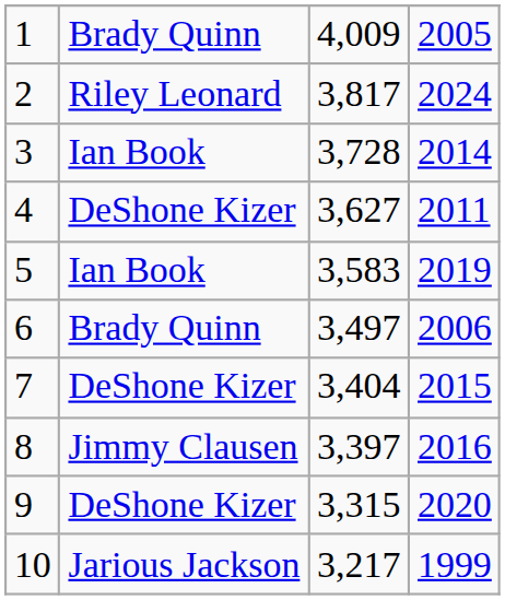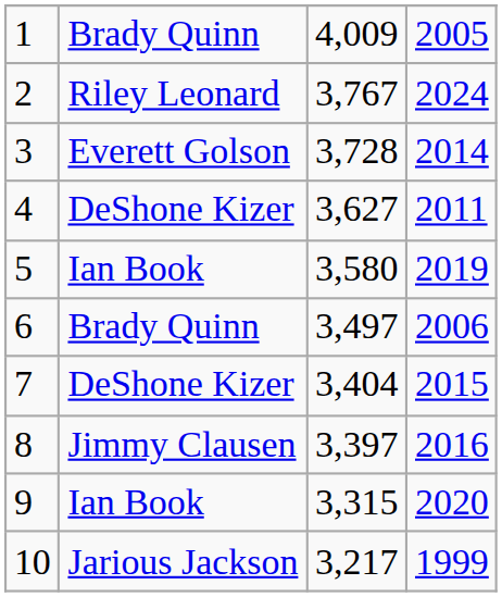 <table class="wikitable">
 <tr>
 </tr>
 <tr>
 <td>1</td>
 <td><a href='#'>Brady Quinn</a></td>
 <td><abbr>4,009</abbr></td>
 <td><a href='#'>2005</a></td>
 </tr>
 <tr>
 <td>2</td>
 <td><a href='#'>Riley Leonard</a></td>
-<td><abbr>3,817</abbr></td>
+<td><abbr>3,767</abbr></td>
 <td><a href='#'>2024</a></td>
 </tr>
 <tr>
 <td>3</td>
-<td><a href='#'>Ian Book</a></td>
+<td><a href='#'>Everett Golson</a></td>
 <td><abbr>3,728</abbr></td>
 <td><a href='#'>2014</a></td>
 </tr>
 <tr>
 <td>4</td>
 <td><a href='#'>DeShone Kizer</a></td>
 <td><abbr>3,627</abbr></td>
 <td><a href='#'>2011</a></td>
 </tr>
 <tr>
 <td>5</td>
 <td><a href='#'>Ian Book</a></td>
-<td><abbr>3,583</abbr></td>
+<td><abbr>3,580</abbr></td>
 <td><a href='#'>2019</a></td>
 </tr>
 <tr>
 <td>6</td>
 <td><a href='#'>Brady Quinn</a></td>
 <td><abbr>3,497</abbr></td>
 <td><a href='#'>2006</a></td>
 </tr>
 <tr>
 <td>7</td>
 <td><a href='#'>DeShone Kizer</a></td>
 <td><abbr>3,404</abbr></td>
 <td><a href='#'>2015</a></td>
 </tr>
 <tr>
 <td>8</td>
 <td><a href='#'>Jimmy Clausen</a></td>
 <td><abbr>3,397</abbr></td>
 <td><a href='#'>2016</a></td>
 </tr>
 <tr>
 <td>9</td>
-<td><a href='#'>DeShone Kizer</a></td>
+<td><a href='#'>Ian Book</a></td>
 <td><abbr>3,315</abbr></td>
 <td><a href='#'>2020</a></td>
 </tr>
 <tr>
 <td>10</td>
 <td><a href='#'>Jarious Jackson</a></td>
 <td><abbr>3,217</abbr></td>
 <td><a href='#'>1999</a></td>
 </tr>
 </table>
